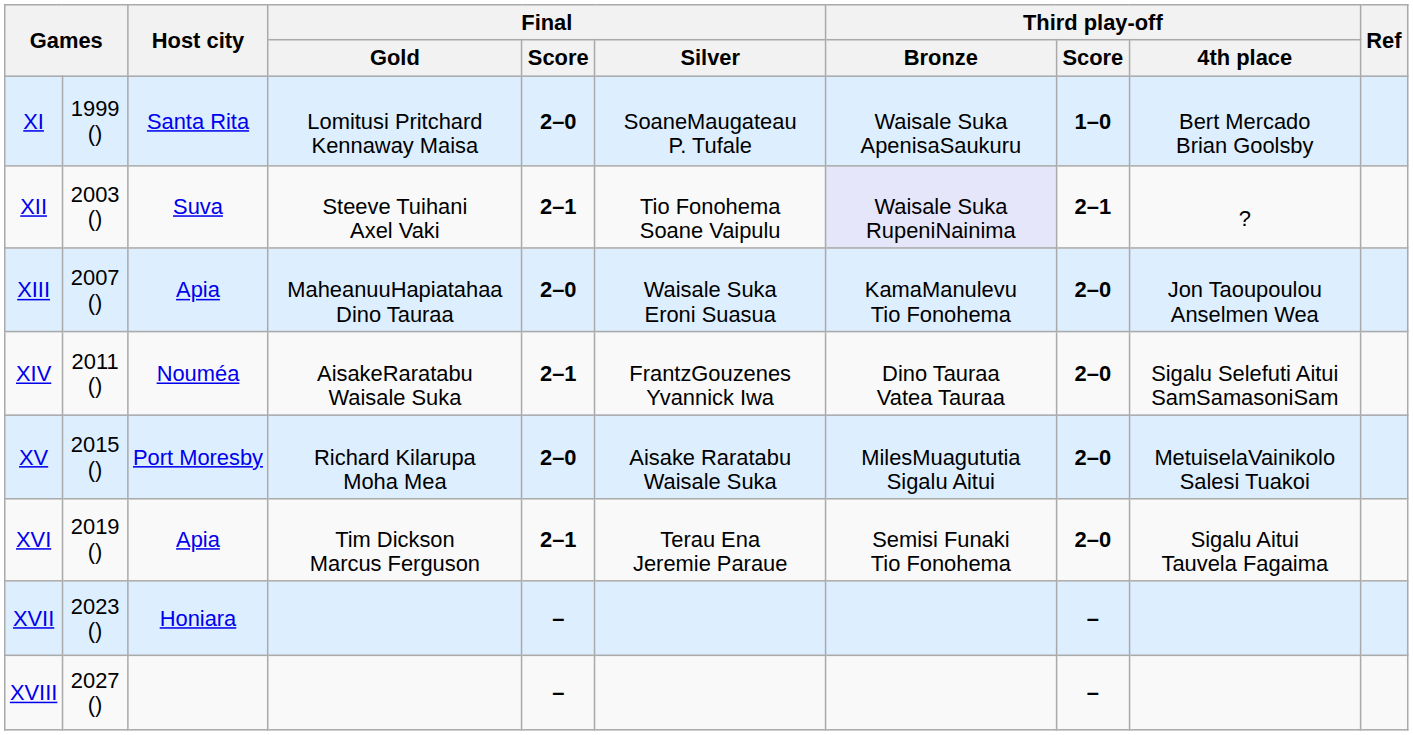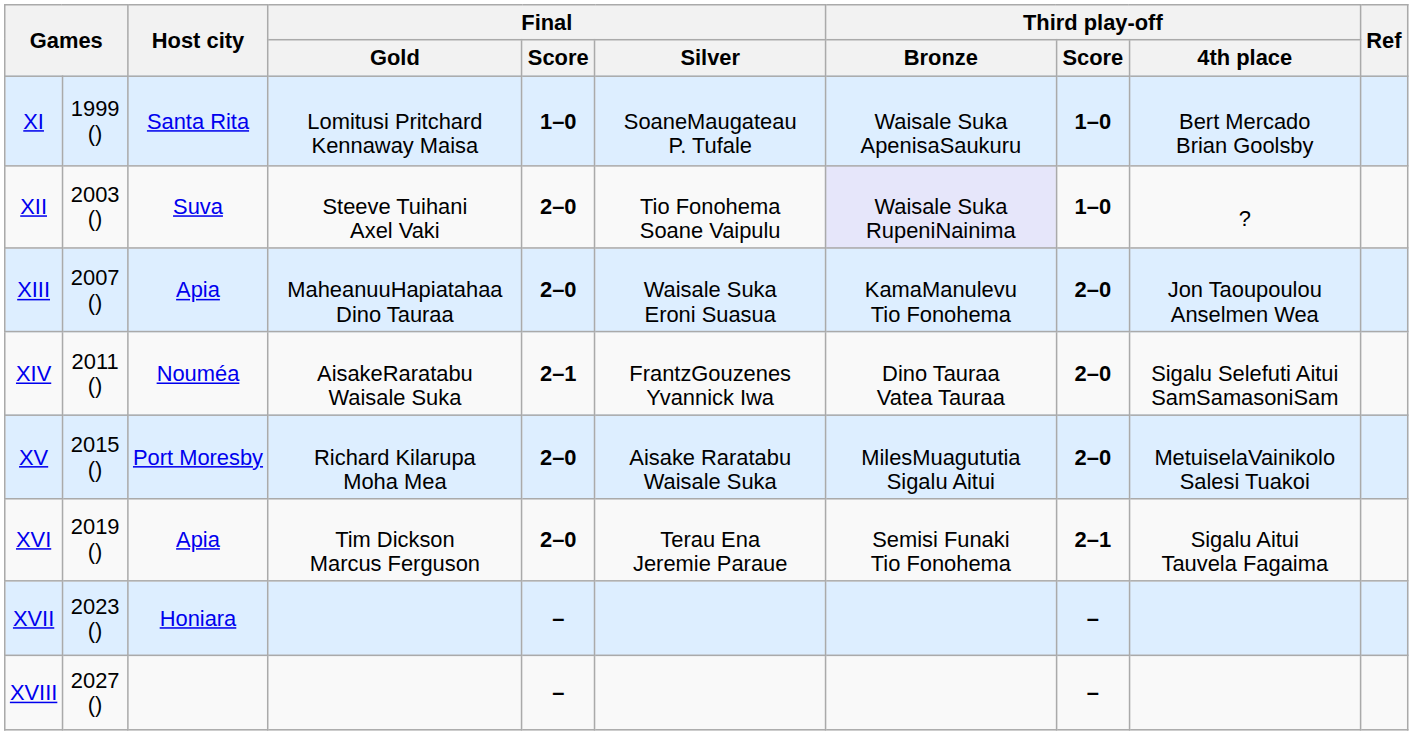 <table class="wikitable" style="text-align:center; font-size:90%;">
 <tr>
 <th rowspan="2" colspan="2" style="padding:0.25em;">Games </th>
 <th rowspan="2" scope="col" style="padding:0.25em;">Host city </th>
 <th colspan=3>Final</th>
 <th colspan=3>Third play-off</th>
 <th rowspan="2" scope="col" style="padding:0.25em;">Ref</th>
 </tr>
 <tr>
 <th width=160>Gold</th>
 <th style="padding:0.25em;">Score</th>
 <th width=145>Silver</th>
 <th width=145>Bronze</th>
 <th style="padding:0.25em;">Score</th>
 <th width=145>4th place</th>
 </tr>
 <tr bgcolor=#def>
 <td><a href='#'>XI</a></td>
 <td style="padding: 8px 5px">1999 <br>()</td>
 <td><a href='#'>Santa Rita</a> </td>
 <td><br> Lomitusi Pritchard<br>Kennaway  Maisa</td>
-<td><strong>2–0</strong></td>
+<td><strong>1–0</strong></td>
 <td style="padding:0px;"><br>SoaneMaugateau<br>P. Tufale</td>
 <td style="padding:0px;"><br> Waisale Suka<br>ApenisaSaukuru</td>
 <td><strong>1–0</strong></td>
 <td><br>Bert Mercado<br>Brian Goolsby</td>
 <td align=center style="line-height:120%;"><br><br><br></td>
 </tr>
 <tr>
 <td align=center><a href='#'>XII</a></td>
 <td style="padding: 8px 5px">2003 <br>()</td>
 <td><a href='#'>Suva</a> </td>
 <td><br>Steeve Tuihani<br>Axel Vaki</td>
-<td><strong>2–1</strong></td>
+<td><strong>2–0</strong></td>
 <td><br> Tio Fonohema<br>Soane Vaipulu</td>
 <td style="background: lavender; padding:0px;"><br> Waisale Suka<br>RupeniNainima</td>
-<td><strong>2–1</strong></td>
+<td><strong>1–0</strong></td>
 <td><br>?<br></td>
 <td align=center><br><br></td>
 </tr>
 <tr bgcolor=#def>
 <td align=center><a href='#'>XIII</a></td>
 <td style="padding: 8px 5px">2007 <br>()</td>
 <td><a href='#'>Apia</a> </td>
 <td style="padding:0px;"><br>MaheanuuHapiatahaa<br>Dino Tauraa</td>
 <td><strong>2–0</strong></td>
 <td><br>Waisale Suka<br>Eroni Suasua</td>
 <td style="padding:0px;"><br>KamaManulevu <br>Tio Fonohema</td>
 <td><strong>2–0</strong></td>
 <td><br>Jon Taoupoulou<br>Anselmen Wea</td>
 <td align=center><br><br></td>
 </tr>
 <tr>
 <td align=center><a href='#'>XIV</a></td>
 <td style="padding: 8px 5px">2011 <br>()</td>
 <td><a href='#'>Nouméa</a> </td>
 <td style="padding:0px;"><br>AisakeRaratabu<br>Waisale Suka</td>
 <td><strong>2–1</strong></td>
 <td style="padding:0px;"><br>FrantzGouzenes <br>Yvannick Iwa</td>
 <td><br>Dino Tauraa <br>Vatea Tauraa</td>
 <td><strong>2–0</strong></td>
 <td style="padding:0px;"><br>Sigalu Selefuti Aitui<br>SamSamasoniSam</td>
 <td align=center><br></td>
 </tr>
 <tr bgcolor=#def>
 <td align=center><a href='#'>XV</a></td>
 <td style="padding: 8px 5px">2015 <br>()</td>
 <td><a href='#'>Port Moresby</a> </td>
 <td><br>Richard Kilarupa <br>Moha Mea</td>
 <td><strong>2–0</strong></td>
 <td><br>Aisake Raratabu<br>Waisale Suka</td>
 <td style="padding:0px;"><br>MilesMuagututia <br>Sigalu Aitui</td>
 <td><strong>2–0</strong></td>
 <td style="padding:0px;"><br>MetuiselaVainikolo <br>Salesi Tuakoi</td>
 <td align=center><br></td>
 </tr>
 <tr>
 <td align=center><a href='#'>XVI</a></td>
 <td style="padding: 8px 5px">2019 <br>()</td>
 <td><a href='#'>Apia</a> </td>
 <td><br>Tim Dickson<br>Marcus Ferguson</td>
-<td><strong>2–1</strong></td>
+<td><strong>2–0</strong></td>
 <td><br>Terau Ena<br>Jeremie Paraue</td>
 <td><br>Semisi Funaki<br>Tio Fonohema</td>
-<td><strong>2–0</strong></td>
+<td><strong>2–1</strong></td>
 <td><br>Sigalu Aitui<br>Tauvela Fagaima</td>
 <td align=center></td>
 </tr>
 <tr bgcolor=#def>
 <td align=center><a href='#'>XVII</a></td>
 <td style="padding: 8px 5px">2023 <br>()</td>
 <td><a href='#'>Honiara</a> </td>
 <td><br> <br></td>
 <td><strong>–</strong></td>
 <td><br> <br></td>
 <td><br> <br></td>
 <td><strong>–</strong></td>
 <td><br> <br></td>
 <td align=center></td>
 </tr>
 <tr>
 <td align=center><a href='#'>XVIII</a></td>
 <td style="padding: 8px 5px">2027 <br>()</td>
 <td></td>
 <td><br> <br></td>
 <td><strong>–</strong></td>
 <td><br> <br></td>
 <td><br> <br></td>
 <td><strong>–</strong></td>
 <td><br> <br></td>
 <td align=center></td>
 </tr>
 </table>
